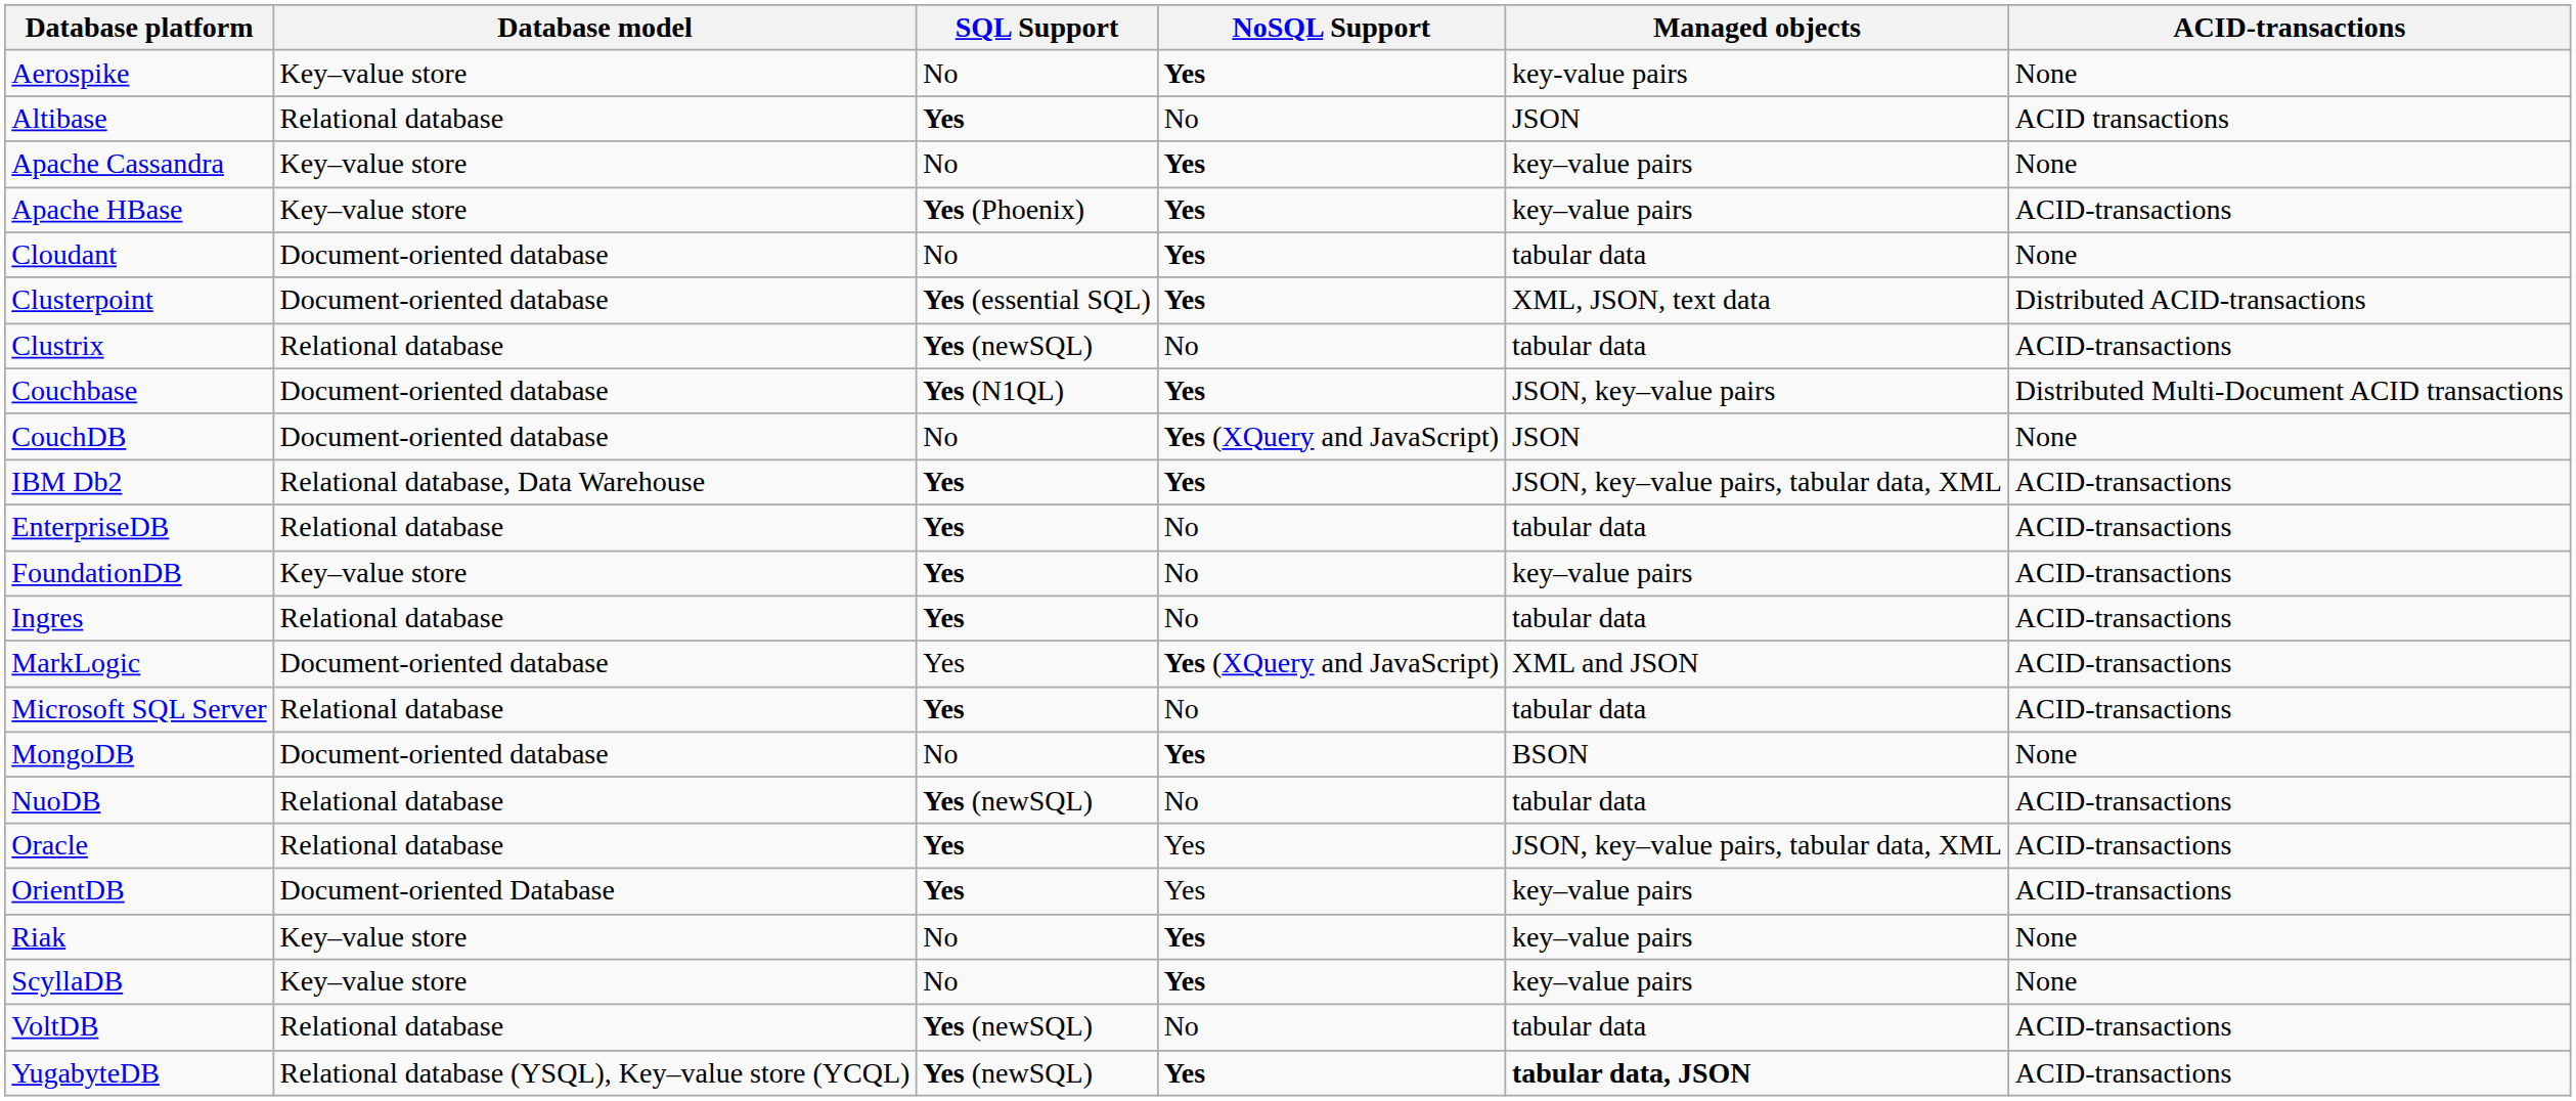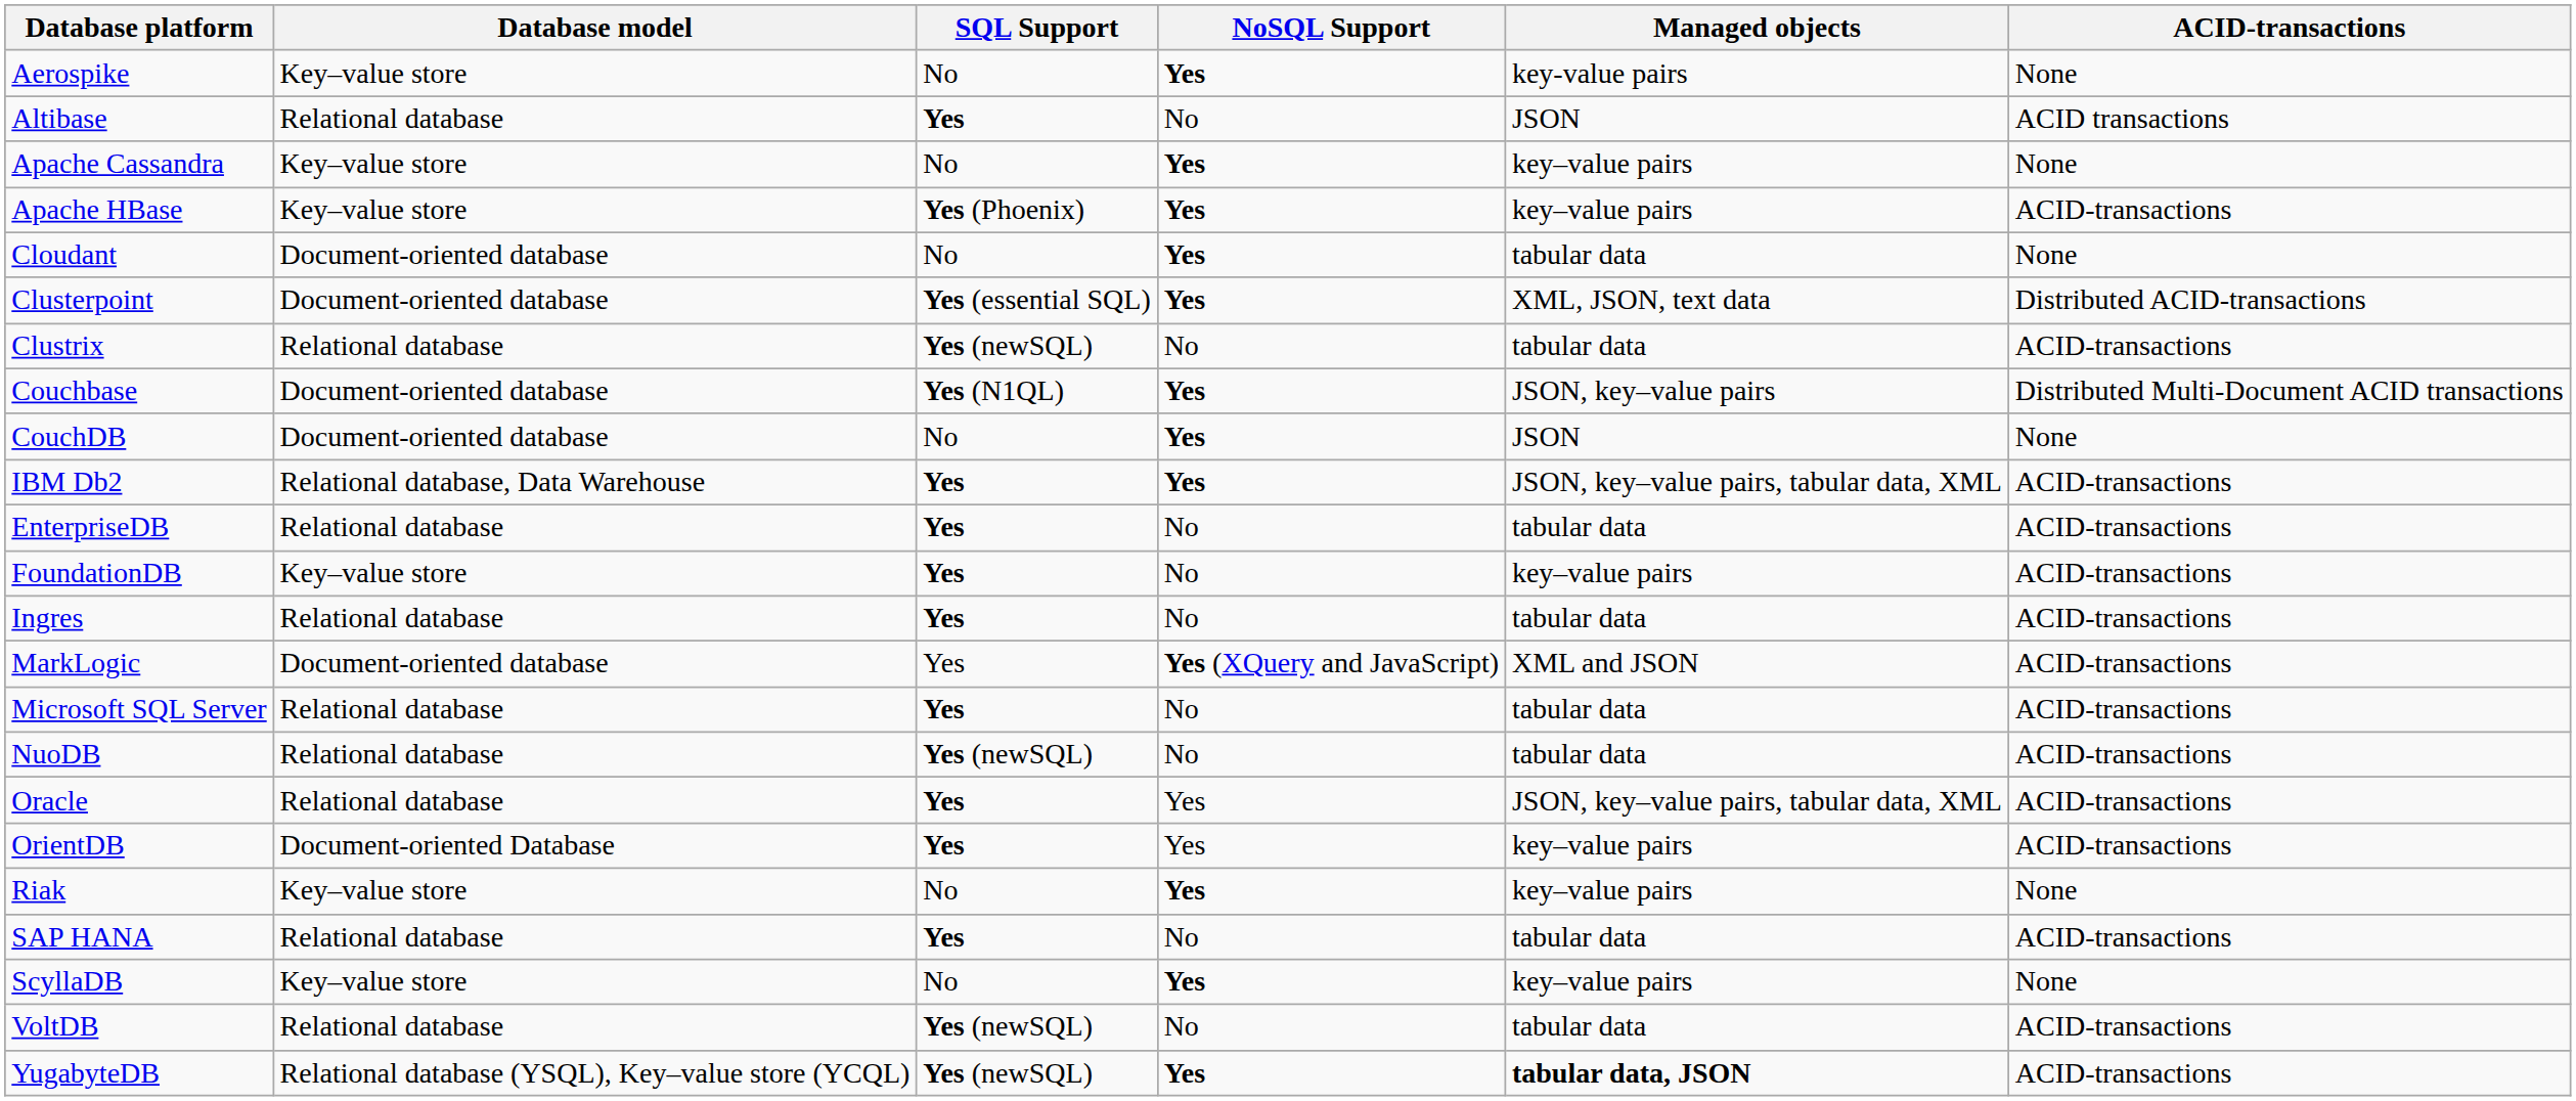 <table style="text-align: left;" class="wikitable sortable">
 <tr>
 <th>Database platform</th>
 <th>Database model</th>
 <th><a href='#'>SQL</a> Support</th>
 <th><a href='#'>NoSQL</a> Support</th>
 <th>Managed objects</th>
 <th>ACID-transactions</th>
 </tr>
 <tr>
 <td><a href='#'>Aerospike</a></td>
 <td>Key–value store</td>
 <td>No</td>
 <td><strong>Yes</strong></td>
 <td>key-value pairs</td>
 <td>None</td>
 </tr>
 <tr>
 <td><a href='#'>Altibase</a></td>
 <td>Relational database</td>
 <td><strong>Yes</strong></td>
 <td>No</td>
 <td>JSON</td>
 <td>ACID transactions</td>
 </tr>
 <tr>
 <td><a href='#'>Apache Cassandra</a></td>
 <td>Key–value store</td>
 <td>No</td>
 <td><strong>Yes</strong></td>
 <td>key–value pairs</td>
 <td>None</td>
 </tr>
 <tr>
 <td><a href='#'>Apache HBase</a></td>
 <td>Key–value store</td>
 <td><strong>Yes</strong> (Phoenix)</td>
 <td><strong>Yes</strong></td>
 <td>key–value pairs</td>
 <td>ACID-transactions</td>
 </tr>
 <tr>
 <td><a href='#'>Cloudant</a></td>
 <td>Document-oriented database</td>
 <td>No</td>
 <td><strong>Yes</strong></td>
 <td>tabular data</td>
 <td>None</td>
 </tr>
 <tr>
 <td><a href='#'>Clusterpoint</a></td>
 <td>Document-oriented database</td>
 <td><strong>Yes</strong> (essential SQL)</td>
 <td><strong>Yes</strong></td>
 <td>XML, JSON, text data</td>
 <td>Distributed ACID-transactions</td>
 </tr>
 <tr>
 <td><a href='#'>Clustrix</a></td>
 <td>Relational database</td>
 <td><strong>Yes</strong> (newSQL)</td>
 <td>No</td>
 <td>tabular data</td>
 <td>ACID-transactions</td>
 </tr>
 <tr>
 <td><a href='#'>Couchbase</a></td>
 <td>Document-oriented database</td>
 <td><strong>Yes</strong> (N1QL)</td>
 <td><strong>Yes</strong></td>
 <td>JSON, key–value pairs</td>
 <td>Distributed Multi-Document ACID transactions</td>
 </tr>
 <tr>
 <td><a href='#'>CouchDB</a></td>
 <td>Document-oriented database</td>
 <td>No</td>
-<td><strong>Yes</strong> (<a href='#'>XQuery</a> and JavaScript)</td>
+<td><strong>Yes</strong></td>
 <td>JSON</td>
 <td>None</td>
 </tr>
 <tr>
 <td><a href='#'>IBM Db2</a></td>
 <td>Relational database, Data Warehouse</td>
 <td><strong>Yes</strong></td>
 <td><strong>Yes</strong></td>
 <td>JSON, key–value pairs, tabular data, XML</td>
 <td>ACID-transactions</td>
 </tr>
 <tr>
 <td><a href='#'>EnterpriseDB</a></td>
 <td>Relational database</td>
 <td><strong>Yes</strong></td>
 <td>No</td>
 <td>tabular data</td>
 <td>ACID-transactions</td>
 </tr>
 <tr>
 <td><a href='#'>FoundationDB</a></td>
 <td>Key–value store</td>
 <td><strong>Yes</strong></td>
 <td>No</td>
 <td>key–value pairs</td>
 <td>ACID-transactions</td>
 </tr>
 <tr>
 <td><a href='#'>Ingres</a></td>
 <td>Relational database</td>
 <td><strong>Yes</strong></td>
 <td>No</td>
 <td>tabular data</td>
 <td>ACID-transactions</td>
 </tr>
 <tr>
 <td><a href='#'>MarkLogic</a></td>
 <td>Document-oriented database</td>
 <td>Yes</td>
 <td><strong>Yes</strong> (<a href='#'>XQuery</a> and JavaScript)</td>
 <td>XML and JSON</td>
 <td>ACID-transactions</td>
 </tr>
 <tr>
 <td><a href='#'>Microsoft SQL Server</a></td>
 <td>Relational database</td>
 <td><strong>Yes</strong></td>
 <td>No</td>
 <td>tabular data</td>
 <td>ACID-transactions</td>
 </tr>
 <tr>
-<td><a href='#'>MongoDB</a></td>
-<td>Document-oriented database</td>
-<td>No</td>
-<td><strong>Yes</strong></td>
-<td>BSON</td>
-<td>None</td>
-</tr>
-<tr>
 <td><a href='#'>NuoDB</a></td>
 <td>Relational database</td>
 <td><strong>Yes</strong> (newSQL)</td>
 <td>No</td>
 <td>tabular data</td>
 <td>ACID-transactions</td>
 </tr>
 <tr>
 <td><a href='#'>Oracle</a></td>
 <td>Relational database</td>
 <td><strong>Yes</strong></td>
 <td>Yes</td>
 <td>JSON, key–value pairs, tabular data, XML</td>
 <td>ACID-transactions</td>
 </tr>
 <tr>
 <td><a href='#'>OrientDB</a></td>
 <td>Document-oriented Database</td>
 <td><strong>Yes</strong></td>
 <td>Yes</td>
 <td>key–value pairs</td>
 <td>ACID-transactions</td>
 </tr>
 <tr>
 <td><a href='#'>Riak</a></td>
 <td>Key–value store</td>
 <td>No</td>
 <td><strong>Yes</strong></td>
 <td>key–value pairs</td>
 <td>None</td>
 </tr>
 <tr>
+<td><a href='#'>SAP HANA</a></td>
+<td>Relational database</td>
+<td><strong>Yes</strong></td>
+<td>No</td>
+<td>tabular data</td>
+<td>ACID-transactions</td>
+</tr>
+<tr>
 <td><a href='#'>ScyllaDB</a></td>
 <td>Key–value store</td>
 <td>No</td>
 <td><strong>Yes</strong></td>
 <td>key–value pairs</td>
 <td>None</td>
 </tr>
 <tr>
 <td><a href='#'>VoltDB</a></td>
 <td>Relational database</td>
 <td><strong>Yes</strong> (newSQL)</td>
 <td>No</td>
 <td>tabular data</td>
 <td>ACID-transactions</td>
 </tr>
 <tr>
 <td><a href='#'>YugabyteDB</a></td>
 <td>Relational database (YSQL), Key–value store (YCQL)</td>
 <td><strong>Yes</strong> (newSQL)</td>
 <td><strong>Yes</strong></td>
 <td><strong>tabular data, JSON</strong></td>
 <td>ACID-transactions</td>
 </tr>
 </table>
